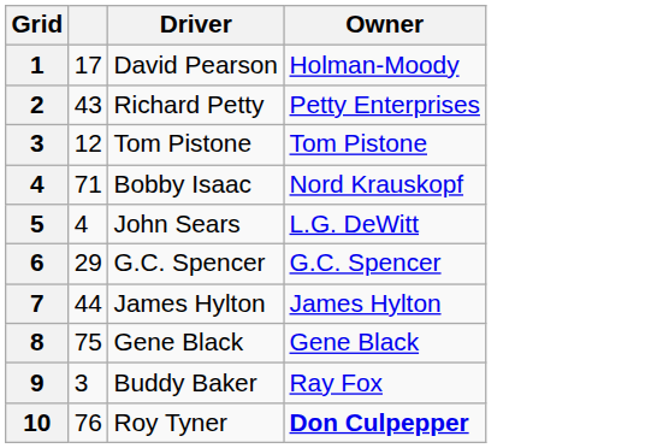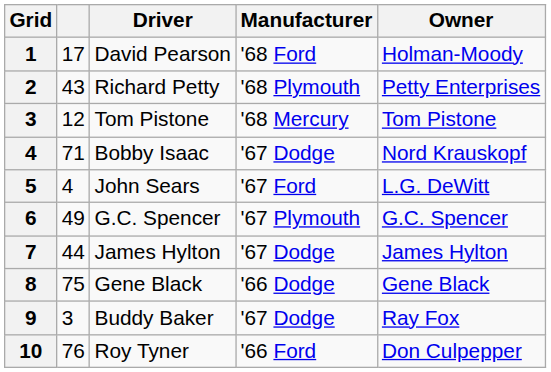 <table class="wikitable">
 <tr>
 <th>Grid</th>
 <th></th>
 <th>Driver</th>
+<th>Manufacturer</th>
 <th>Owner</th>
 </tr>
 <tr>
 <th>1</th>
 <td>17</td>
 <td>David Pearson</td>
+<td>'68 <a href='#'>Ford</a></td>
 <td><a href='#'>Holman-Moody</a></td>
 </tr>
 <tr>
 <th>2</th>
 <td>43</td>
 <td>Richard Petty</td>
+<td>'68 <a href='#'>Plymouth</a></td>
 <td><a href='#'>Petty Enterprises</a></td>
 </tr>
 <tr>
 <th>3</th>
 <td>12</td>
 <td>Tom Pistone</td>
+<td>'68 <a href='#'>Mercury</a></td>
 <td><a href='#'>Tom Pistone</a></td>
 </tr>
 <tr>
 <th>4</th>
 <td>71</td>
 <td>Bobby Isaac</td>
+<td>'67 <a href='#'>Dodge</a></td>
 <td><a href='#'>Nord Krauskopf</a></td>
 </tr>
 <tr>
 <th>5</th>
 <td>4</td>
 <td>John Sears</td>
+<td>'67 <a href='#'>Ford</a></td>
 <td><a href='#'>L.G. DeWitt</a></td>
 </tr>
 <tr>
 <th>6</th>
-<td>29</td>
+<td>49</td>
 <td>G.C. Spencer</td>
+<td>'67 <a href='#'>Plymouth</a></td>
 <td><a href='#'>G.C. Spencer</a></td>
 </tr>
 <tr>
 <th>7</th>
 <td>44</td>
 <td>James Hylton</td>
+<td>'67 <a href='#'>Dodge</a></td>
 <td><a href='#'>James Hylton</a></td>
 </tr>
 <tr>
 <th>8</th>
 <td>75</td>
 <td>Gene Black</td>
+<td>'66 <a href='#'>Dodge</a></td>
 <td><a href='#'>Gene Black</a></td>
 </tr>
 <tr>
 <th>9</th>
 <td>3</td>
 <td>Buddy Baker</td>
+<td>'67 <a href='#'>Dodge</a></td>
 <td><a href='#'>Ray Fox</a></td>
 </tr>
 <tr>
 <th>10</th>
 <td>76</td>
 <td>Roy Tyner</td>
-<td><strong><a href='#'>Don Culpepper</a></strong></td>
+<td>'66 <a href='#'>Ford</a></td>
+<td><a href='#'>Don Culpepper</a></td>
 </tr>
 </table>
